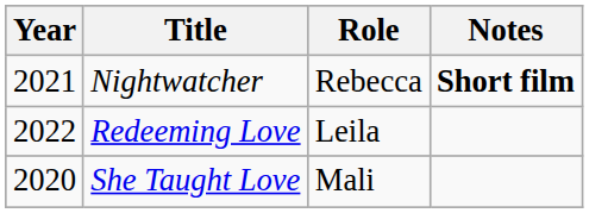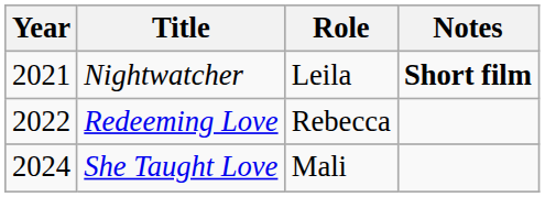 <table class="wikitable sortable">
 <tr>
 <th>Year</th>
 <th>Title</th>
 <th>Role</th>
 <th class="unsortable">Notes</th>
 </tr>
 <tr>
 <td>2021</td>
 <td><em>Nightwatcher</em></td>
-<td>Rebecca</td>
+<td>Leila</td>
 <td><strong>Short film</strong></td>
 </tr>
 <tr>
 <td>2022</td>
 <td><em><a href='#'>Redeeming Love</a></em></td>
-<td>Leila</td>
+<td>Rebecca</td>
 <td></td>
 </tr>
 <tr>
-<td>2020</td>
+<td>2024</td>
 <td><em><a href='#'>She Taught Love</a></em></td>
 <td>Mali</td>
 <td></td>
 </tr>
 </table>
